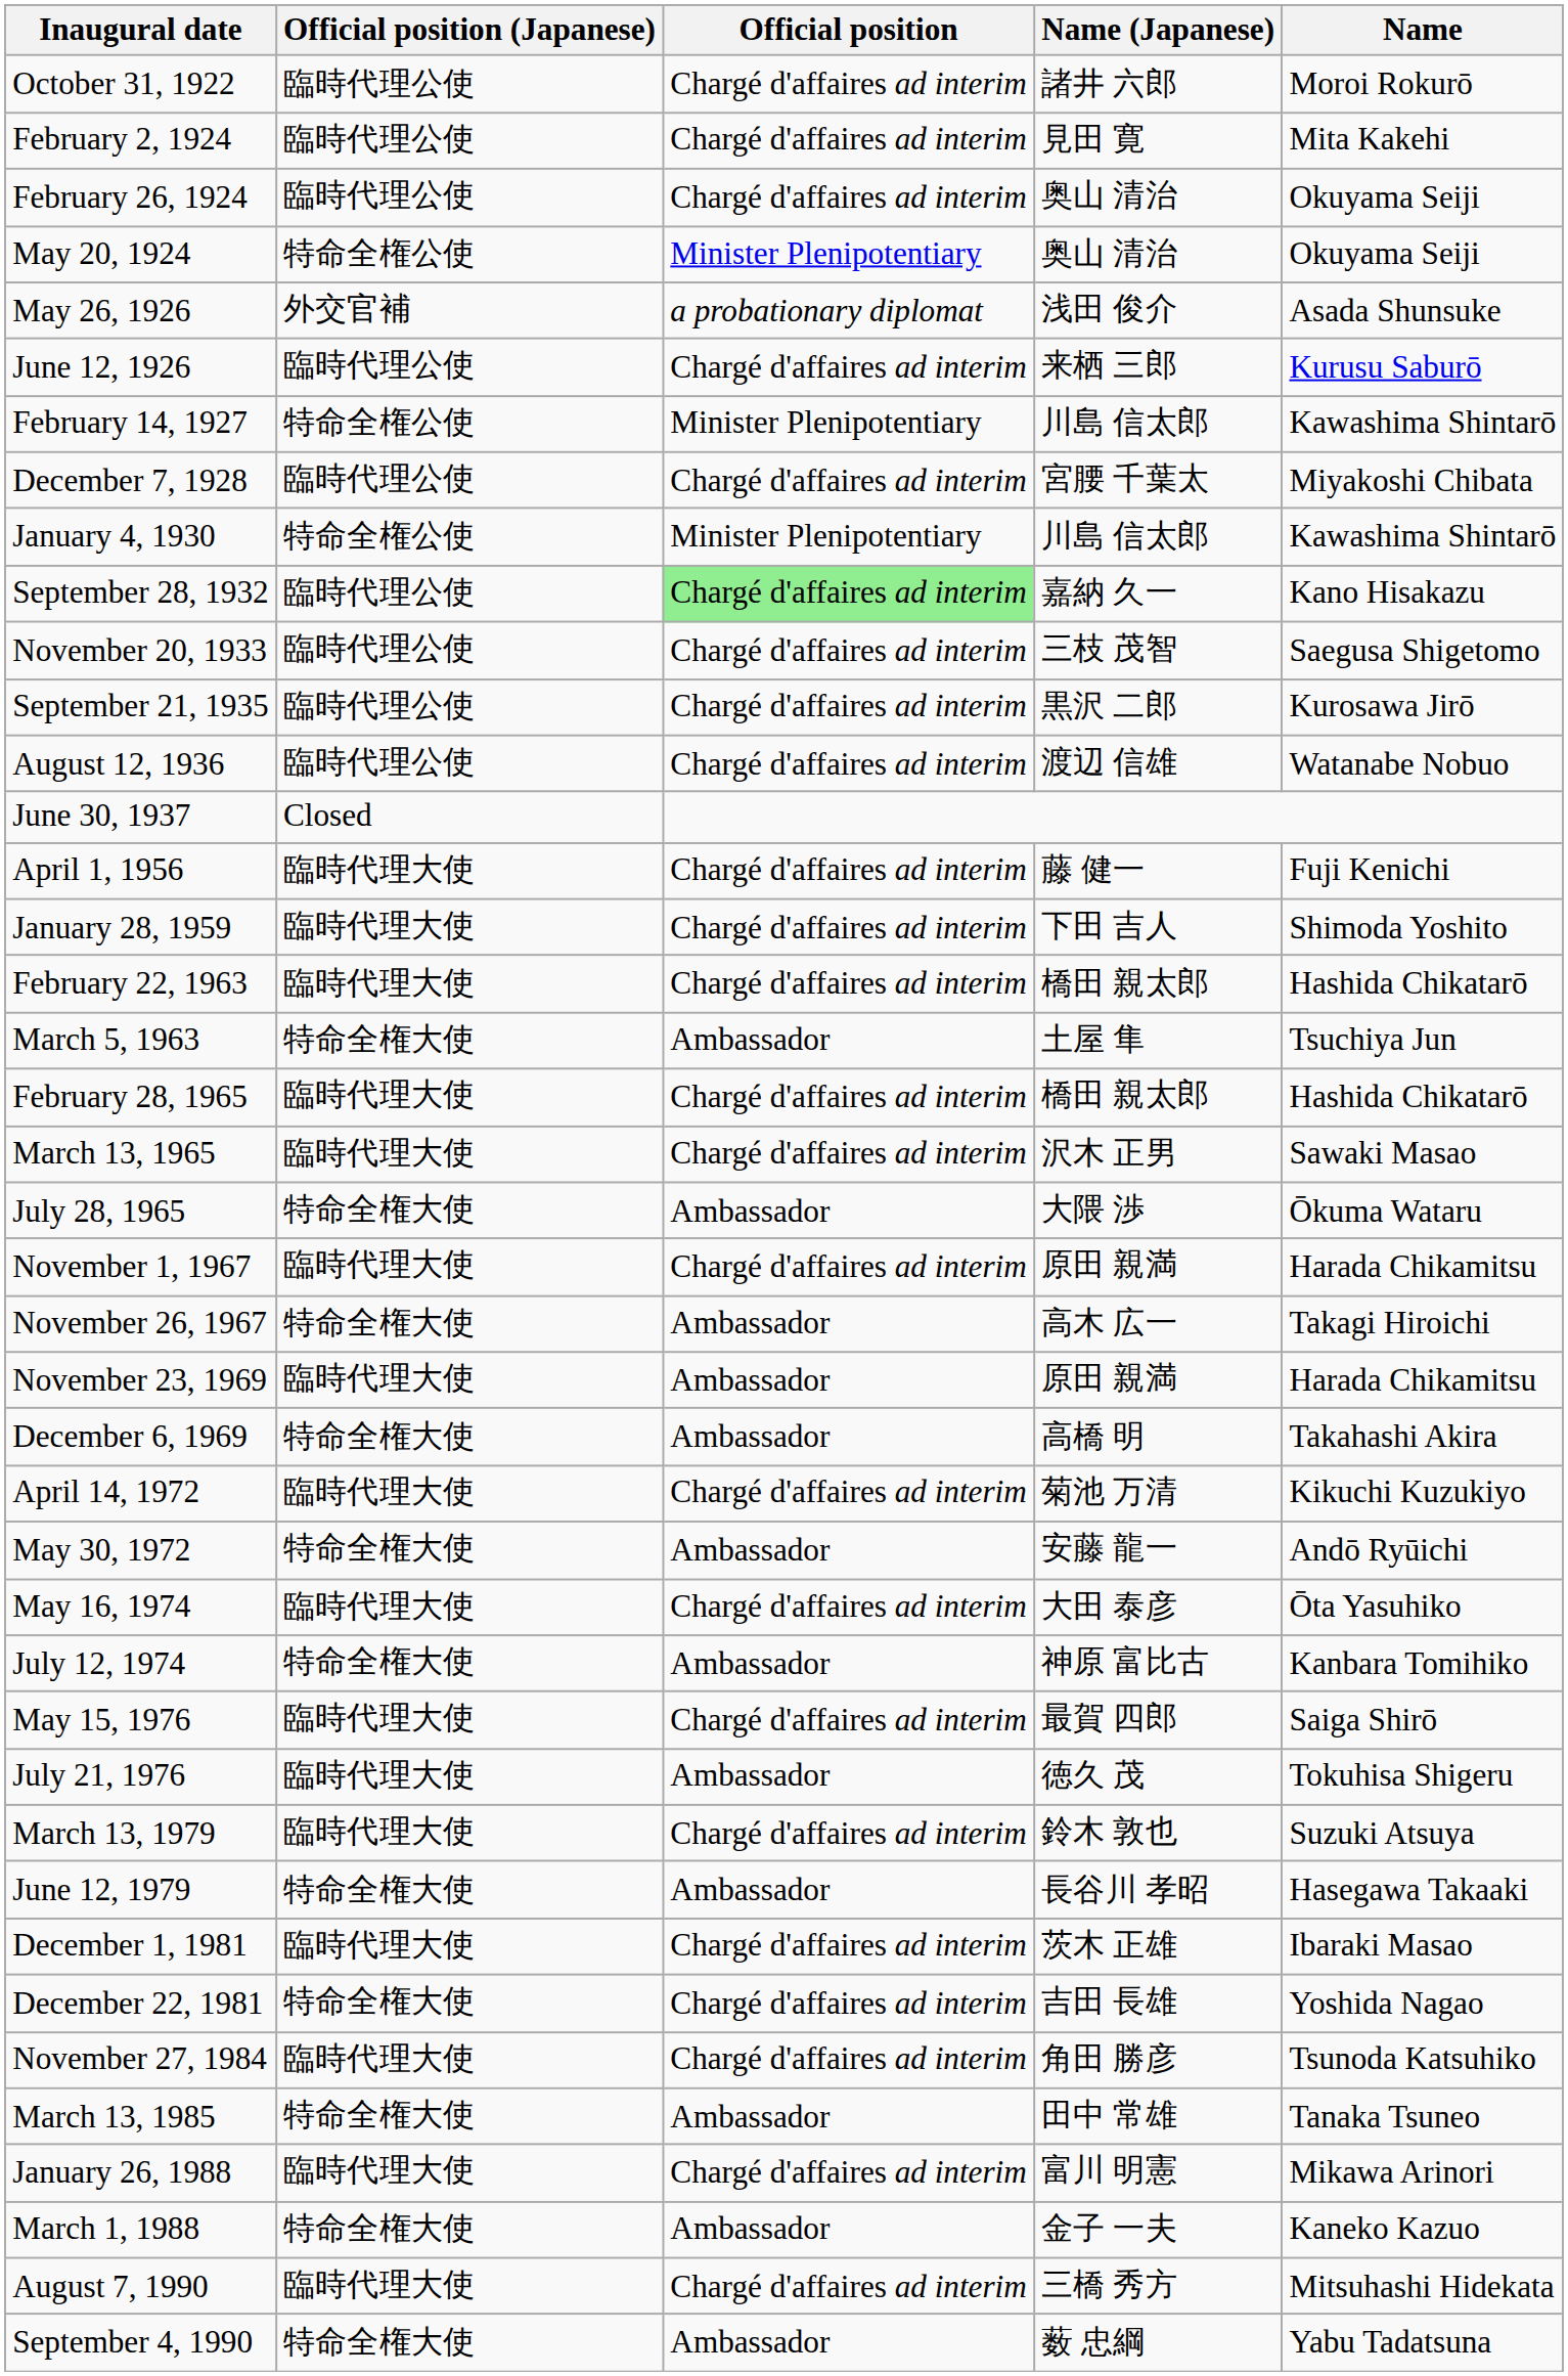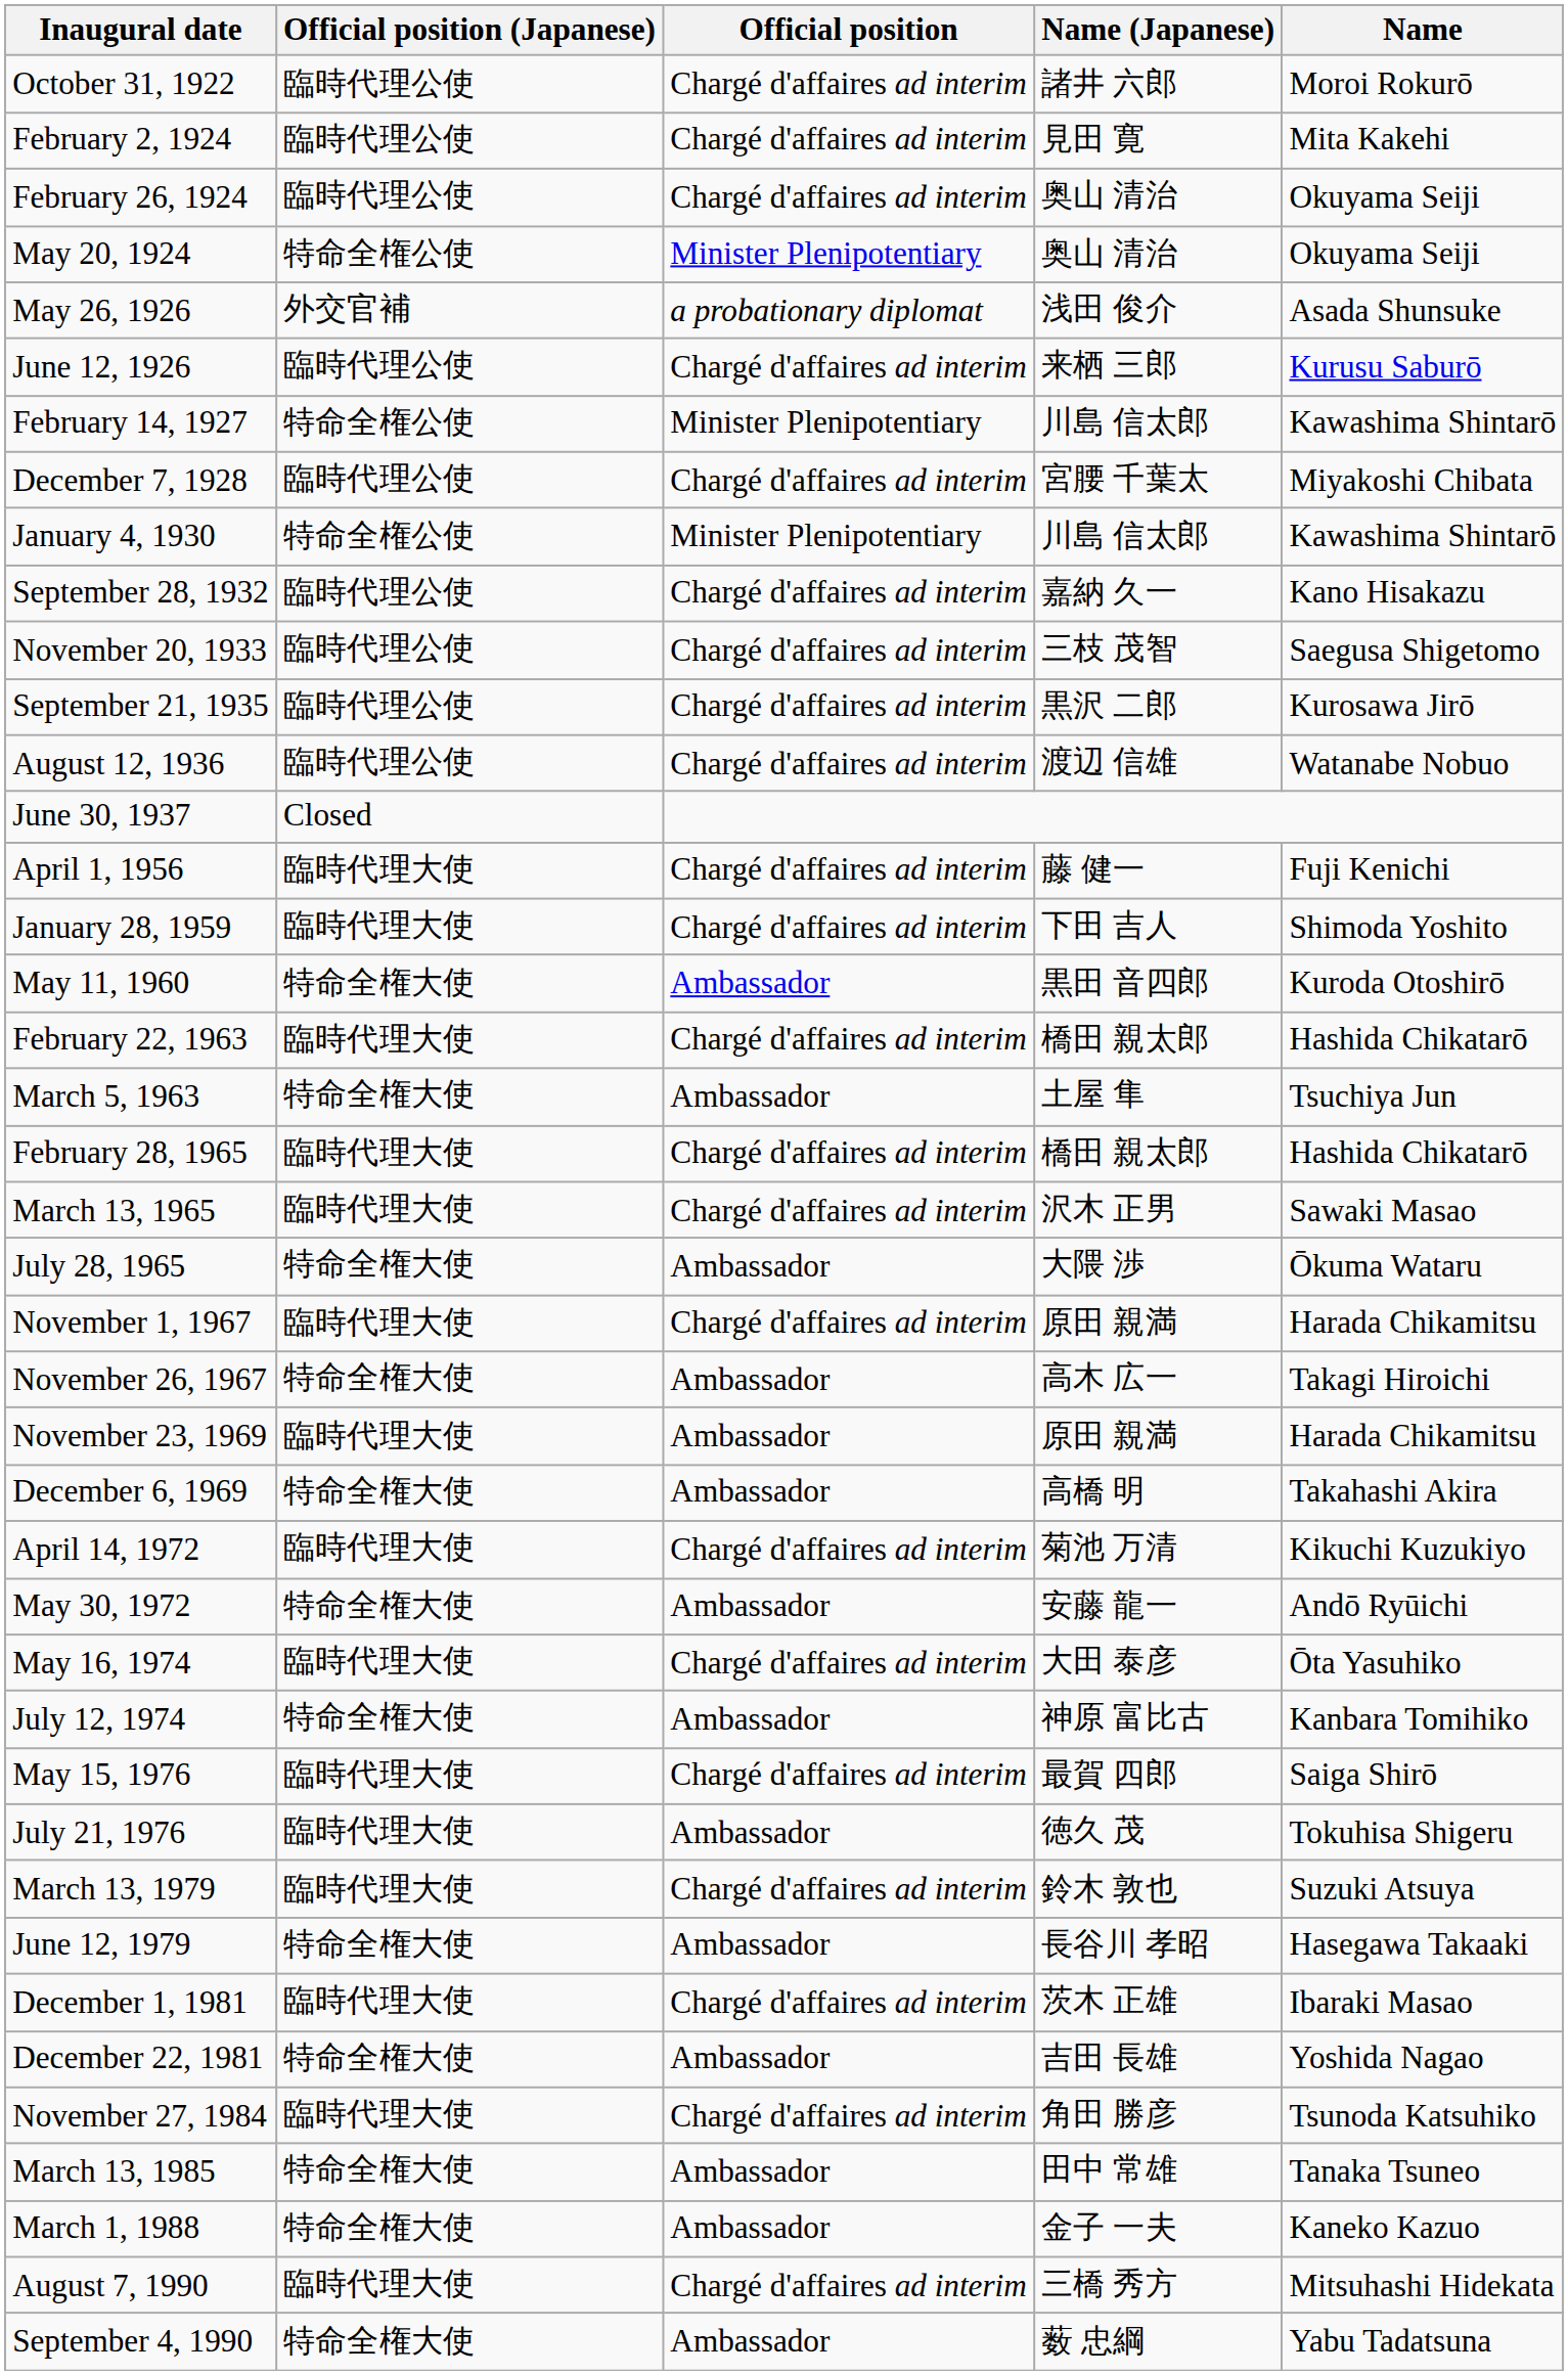 <table class="wikitable">
 <tr>
 <th>Inaugural date</th>
 <th>Official position (Japanese)</th>
 <th>Official position</th>
 <th>Name (Japanese)</th>
 <th>Name</th>
 </tr>
 <tr>
 <td>October 31, 1922</td>
 <td>臨時代理公使</td>
 <td>Chargé d'affaires <em>ad interim</em></td>
 <td>諸井 六郎</td>
 <td>Moroi Rokurō</td>
 </tr>
 <tr>
 <td>February 2, 1924</td>
 <td>臨時代理公使</td>
 <td>Chargé d'affaires <em>ad interim</em></td>
 <td>見田 寛</td>
 <td>Mita Kakehi</td>
 </tr>
 <tr>
 <td>February 26, 1924</td>
 <td>臨時代理公使</td>
 <td>Chargé d'affaires <em>ad interim</em></td>
 <td>奥山 清治</td>
 <td>Okuyama Seiji</td>
 </tr>
 <tr>
 <td>May 20, 1924</td>
 <td>特命全権公使</td>
 <td><a href='#'>Minister Plenipotentiary</a></td>
 <td>奥山 清治</td>
 <td>Okuyama Seiji</td>
 </tr>
 <tr>
 <td>May 26, 1926</td>
 <td>外交官補</td>
 <td><em>a probationary diplomat</em></td>
 <td>浅田 俊介</td>
 <td>Asada Shunsuke</td>
 </tr>
 <tr>
 <td>June 12, 1926</td>
 <td>臨時代理公使</td>
 <td>Chargé d'affaires <em>ad interim</em></td>
 <td>来栖 三郎</td>
 <td><a href='#'>Kurusu Saburō</a></td>
 </tr>
 <tr>
 <td>February 14, 1927</td>
 <td>特命全権公使</td>
 <td>Minister Plenipotentiary</td>
 <td>川島 信太郎</td>
 <td>Kawashima Shintarō</td>
 </tr>
 <tr>
 <td>December 7, 1928</td>
 <td>臨時代理公使</td>
 <td>Chargé d'affaires <em>ad interim</em></td>
 <td>宮腰 千葉太</td>
 <td>Miyakoshi Chibata</td>
 </tr>
 <tr>
 <td>January 4, 1930</td>
 <td>特命全権公使</td>
 <td>Minister Plenipotentiary</td>
 <td>川島 信太郎</td>
 <td>Kawashima Shintarō</td>
 </tr>
 <tr>
 <td>September 28, 1932</td>
 <td>臨時代理公使</td>
-<td style="background: lightgreen;">Chargé d'affaires <em>ad interim</em></td>
+<td>Chargé d'affaires <em>ad interim</em></td>
 <td>嘉納 久一</td>
 <td>Kano Hisakazu</td>
 </tr>
 <tr>
 <td>November 20, 1933</td>
 <td>臨時代理公使</td>
 <td>Chargé d'affaires <em>ad interim</em></td>
 <td>三枝 茂智</td>
 <td>Saegusa Shigetomo</td>
 </tr>
 <tr>
 <td>September 21, 1935</td>
 <td>臨時代理公使</td>
 <td>Chargé d'affaires <em>ad interim</em></td>
 <td>黒沢 二郎</td>
 <td>Kurosawa Jirō</td>
 </tr>
 <tr>
 <td>August 12, 1936</td>
 <td>臨時代理公使</td>
 <td>Chargé d'affaires <em>ad interim</em></td>
 <td>渡辺 信雄</td>
 <td>Watanabe Nobuo</td>
 </tr>
 <tr>
 <td>June 30, 1937</td>
 <td>Closed</td>
 </tr>
 <tr>
 <td>April 1, 1956</td>
 <td>臨時代理大使</td>
 <td>Chargé d'affaires <em>ad interim</em></td>
 <td>藤 健一</td>
 <td>Fuji Kenichi</td>
 </tr>
 <tr>
 <td>January 28, 1959</td>
 <td>臨時代理大使</td>
 <td>Chargé d'affaires <em>ad interim</em></td>
 <td>下田 吉人</td>
 <td>Shimoda Yoshito</td>
+</tr>
+<tr>
+<td>May 11, 1960</td>
+<td>特命全権大使</td>
+<td><a href='#'>Ambassador</a></td>
+<td>黒田 音四郎</td>
+<td>Kuroda Otoshirō</td>
 </tr>
 <tr>
 <td>February 22, 1963</td>
 <td>臨時代理大使</td>
 <td>Chargé d'affaires <em>ad interim</em></td>
 <td>橋田 親太郎</td>
 <td>Hashida Chikatarō</td>
 </tr>
 <tr>
 <td>March 5, 1963</td>
 <td>特命全権大使</td>
 <td>Ambassador</td>
 <td>土屋 隼</td>
 <td>Tsuchiya Jun</td>
 </tr>
 <tr>
 <td>February 28, 1965</td>
 <td>臨時代理大使</td>
 <td>Chargé d'affaires <em>ad interim</em></td>
 <td>橋田 親太郎</td>
 <td>Hashida Chikatarō</td>
 </tr>
 <tr>
 <td>March 13, 1965</td>
 <td>臨時代理大使</td>
 <td>Chargé d'affaires <em>ad interim</em></td>
 <td>沢木 正男</td>
 <td>Sawaki Masao</td>
 </tr>
 <tr>
 <td>July 28, 1965</td>
 <td>特命全権大使</td>
 <td>Ambassador</td>
 <td>大隈 渉</td>
 <td>Ōkuma Wataru</td>
 </tr>
 <tr>
 <td>November 1, 1967</td>
 <td>臨時代理大使</td>
 <td>Chargé d'affaires <em>ad interim</em></td>
 <td>原田 親満</td>
 <td>Harada Chikamitsu</td>
 </tr>
 <tr>
 <td>November 26, 1967</td>
 <td>特命全権大使</td>
 <td>Ambassador</td>
 <td>高木 広一</td>
 <td>Takagi Hiroichi</td>
 </tr>
 <tr>
 <td>November 23, 1969</td>
 <td>臨時代理大使</td>
 <td>Ambassador</td>
 <td>原田 親満</td>
 <td>Harada Chikamitsu</td>
 </tr>
 <tr>
 <td>December 6, 1969</td>
 <td>特命全権大使</td>
 <td>Ambassador</td>
 <td>高橋 明</td>
 <td>Takahashi Akira</td>
 </tr>
 <tr>
 <td>April 14, 1972</td>
 <td>臨時代理大使</td>
 <td>Chargé d'affaires <em>ad interim</em></td>
 <td>菊池 万清</td>
 <td>Kikuchi Kuzukiyo</td>
 </tr>
 <tr>
 <td>May 30, 1972</td>
 <td>特命全権大使</td>
 <td>Ambassador</td>
 <td>安藤 龍一</td>
 <td>Andō Ryūichi</td>
 </tr>
 <tr>
 <td>May 16, 1974</td>
 <td>臨時代理大使</td>
 <td>Chargé d'affaires <em>ad interim</em></td>
 <td>大田 泰彦</td>
 <td>Ōta Yasuhiko</td>
 </tr>
 <tr>
 <td>July 12, 1974</td>
 <td>特命全権大使</td>
 <td>Ambassador</td>
 <td>神原 富比古</td>
 <td>Kanbara Tomihiko</td>
 </tr>
 <tr>
 <td>May 15, 1976</td>
 <td>臨時代理大使</td>
 <td>Chargé d'affaires <em>ad interim</em></td>
 <td>最賀 四郎</td>
 <td>Saiga Shirō</td>
 </tr>
 <tr>
 <td>July 21, 1976</td>
 <td>臨時代理大使</td>
 <td>Ambassador</td>
 <td>徳久 茂</td>
 <td>Tokuhisa Shigeru</td>
 </tr>
 <tr>
 <td>March 13, 1979</td>
 <td>臨時代理大使</td>
 <td>Chargé d'affaires <em>ad interim</em></td>
 <td>鈴木 敦也</td>
 <td>Suzuki Atsuya</td>
 </tr>
 <tr>
 <td>June 12, 1979</td>
 <td>特命全権大使</td>
 <td>Ambassador</td>
 <td>長谷川 孝昭</td>
 <td>Hasegawa Takaaki</td>
 </tr>
 <tr>
 <td>December 1, 1981</td>
 <td>臨時代理大使</td>
 <td>Chargé d'affaires <em>ad interim</em></td>
 <td>茨木 正雄</td>
 <td>Ibaraki Masao</td>
 </tr>
 <tr>
 <td>December 22, 1981</td>
 <td>特命全権大使</td>
-<td>Chargé d'affaires <em>ad interim</em></td>
+<td>Ambassador</td>
 <td>吉田 長雄</td>
 <td>Yoshida Nagao</td>
 </tr>
 <tr>
 <td>November 27, 1984</td>
 <td>臨時代理大使</td>
 <td>Chargé d'affaires <em>ad interim</em></td>
 <td>角田 勝彦</td>
 <td>Tsunoda Katsuhiko</td>
 </tr>
 <tr>
 <td>March 13, 1985</td>
 <td>特命全権大使</td>
 <td>Ambassador</td>
 <td>田中 常雄</td>
 <td>Tanaka Tsuneo</td>
-</tr>
-<tr>
-<td>January 26, 1988</td>
-<td>臨時代理大使</td>
-<td>Chargé d'affaires <em>ad interim</em></td>
-<td>富川 明憲</td>
-<td>Mikawa Arinori</td>
 </tr>
 <tr>
 <td>March 1, 1988</td>
 <td>特命全権大使</td>
 <td>Ambassador</td>
 <td>金子 一夫</td>
 <td>Kaneko Kazuo</td>
 </tr>
 <tr>
 <td>August 7, 1990</td>
 <td>臨時代理大使</td>
 <td>Chargé d'affaires <em>ad interim</em></td>
 <td>三橋 秀方</td>
 <td>Mitsuhashi Hidekata</td>
 </tr>
 <tr>
 <td>September 4, 1990</td>
 <td>特命全権大使</td>
 <td>Ambassador</td>
 <td>薮 忠綱</td>
 <td>Yabu Tadatsuna</td>
 </tr>
 </table>
